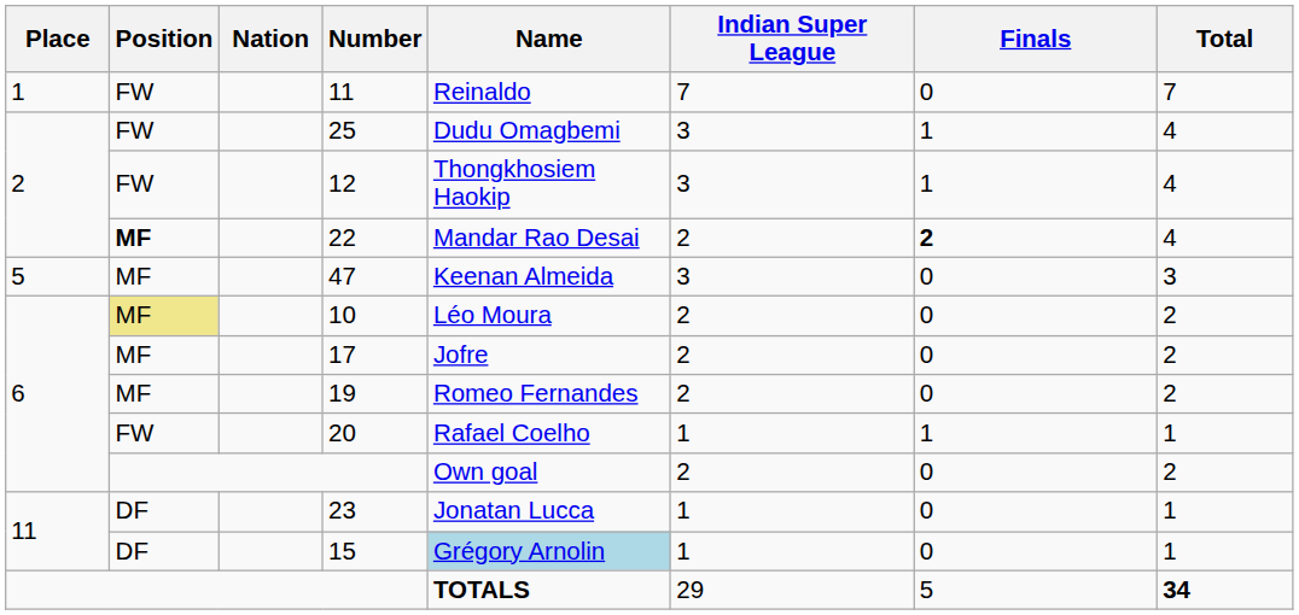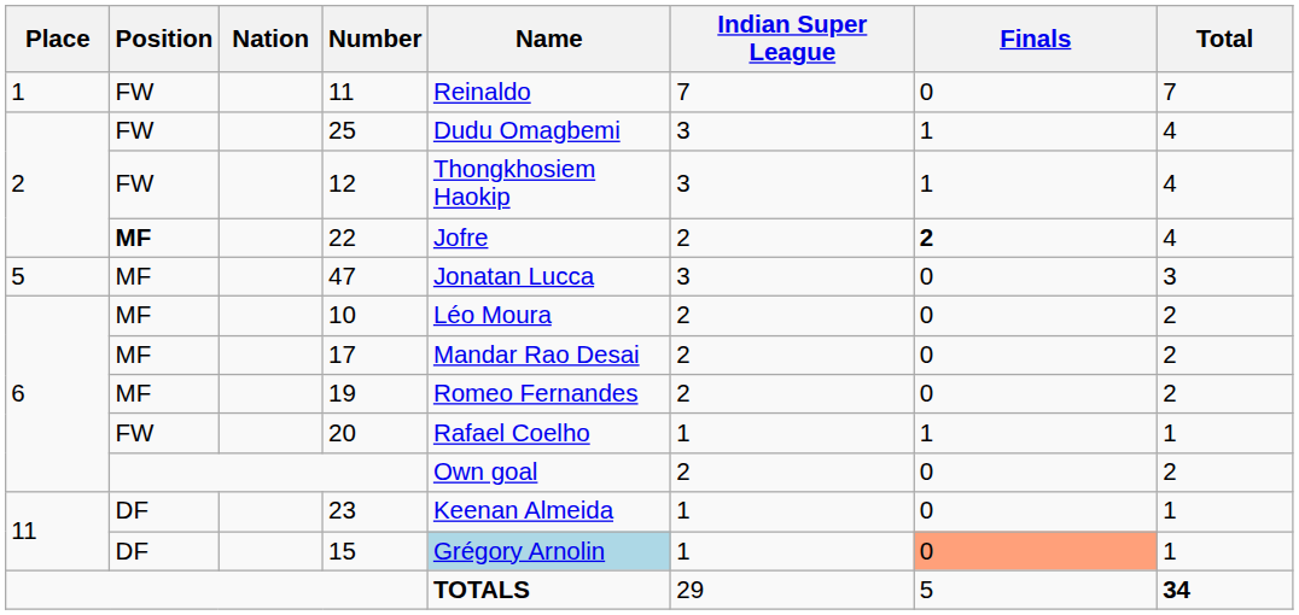 <table class="wikitable" style="font-size: 100%; text-align: left;">
 <tr>
 <th width=60>Place</th>
 <th width=60>Position</th>
 <th width=60>Nation</th>
 <th width=60>Number</th>
 <th width=150>Name</th>
 <th width=150><a href='#'>Indian Super League</a></th>
 <th width=150><a href='#'>Finals</a></th>
 <th width=80><strong>Total</strong></th>
 </tr>
 <tr>
 <td>1</td>
 <td>FW</td>
 <td></td>
 <td>11</td>
 <td><a href='#'>Reinaldo</a></td>
 <td>7</td>
 <td>0</td>
 <td>7</td>
 </tr>
 <tr>
 <td rowspan=3>2</td>
 <td>FW</td>
 <td></td>
 <td>25</td>
 <td><a href='#'>Dudu Omagbemi</a></td>
 <td>3</td>
 <td>1</td>
 <td>4</td>
 </tr>
 <tr>
 <td>FW</td>
 <td></td>
 <td>12</td>
 <td><a href='#'>Thongkhosiem Haokip</a></td>
 <td>3</td>
 <td>1</td>
 <td>4</td>
 </tr>
 <tr>
 <td><strong>MF</strong></td>
 <td></td>
 <td>22</td>
-<td><a href='#'>Mandar Rao Desai</a></td>
+<td><a href='#'>Jofre</a></td>
 <td>2</td>
 <td><strong>2</strong></td>
 <td>4</td>
 </tr>
 <tr>
 <td>5</td>
 <td>MF</td>
 <td></td>
 <td>47</td>
-<td><a href='#'>Keenan Almeida</a></td>
+<td><a href='#'>Jonatan Lucca</a></td>
 <td>3</td>
 <td>0</td>
 <td>3</td>
 </tr>
 <tr>
 <td rowspan=5>6</td>
-<td style="background: khaki;">MF</td>
+<td>MF</td>
 <td></td>
 <td>10</td>
 <td><a href='#'>Léo Moura</a></td>
 <td>2</td>
 <td>0</td>
 <td>2</td>
 </tr>
 <tr>
 <td>MF</td>
 <td></td>
 <td>17</td>
-<td><a href='#'>Jofre</a></td>
+<td><a href='#'>Mandar Rao Desai</a></td>
 <td>2</td>
 <td>0</td>
 <td>2</td>
 </tr>
 <tr>
 <td>MF</td>
 <td></td>
 <td>19</td>
 <td><a href='#'>Romeo Fernandes</a></td>
 <td>2</td>
 <td>0</td>
 <td>2</td>
 </tr>
 <tr>
 <td>FW</td>
 <td></td>
 <td>20</td>
 <td><a href='#'>Rafael Coelho</a></td>
 <td>1</td>
 <td>1</td>
 <td>1</td>
 </tr>
 <tr>
 <td colspan=3></td>
 <td><a href='#'>Own goal</a></td>
 <td>2</td>
 <td>0</td>
 <td>2</td>
 </tr>
 <tr>
 <td rowspan=2>11</td>
 <td>DF</td>
 <td></td>
 <td>23</td>
-<td><a href='#'>Jonatan Lucca</a></td>
+<td><a href='#'>Keenan Almeida</a></td>
 <td>1</td>
 <td>0</td>
 <td>1</td>
 </tr>
 <tr>
 <td>DF</td>
 <td></td>
 <td>15</td>
 <td style="background: lightblue;"><a href='#'>Grégory Arnolin</a></td>
 <td>1</td>
-<td>0</td>
+<td style="background: lightsalmon;">0</td>
 <td>1</td>
 </tr>
 <tr>
 <td colspan=4></td>
 <td><strong>TOTALS</strong></td>
 <td>29</td>
 <td>5</td>
 <td><strong>34</strong></td>
 </tr>
 </table>
